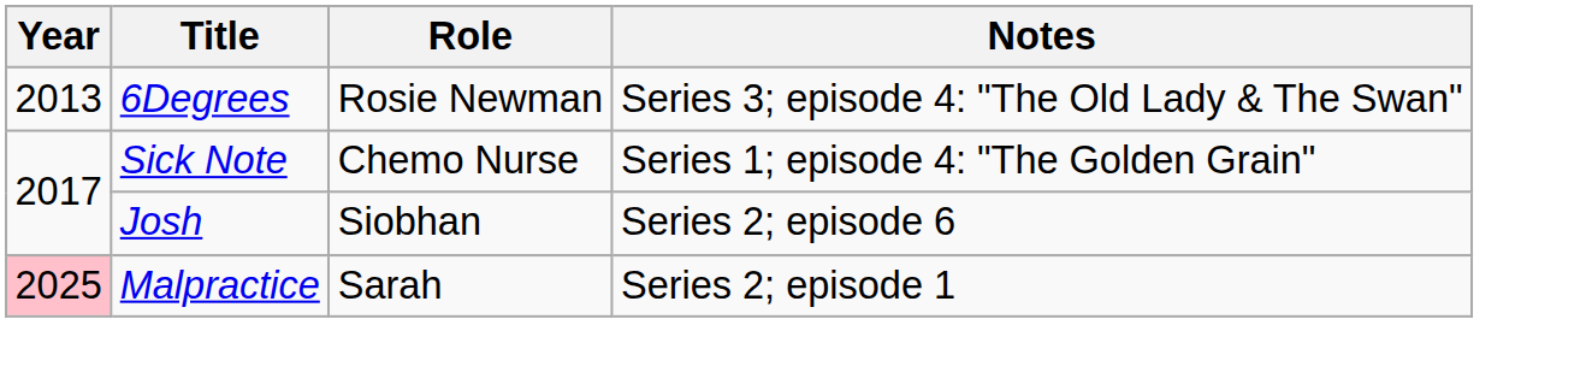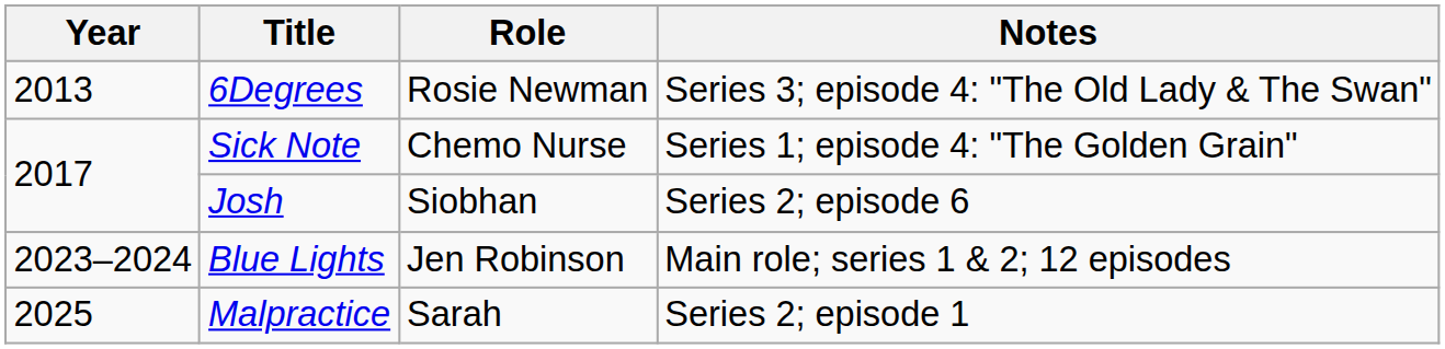 <table class="wikitable sortable">
 <tr>
 <th>Year</th>
 <th>Title</th>
 <th>Role</th>
 <th class="unsortable">Notes</th>
 </tr>
 <tr>
 <td>2013</td>
 <td><em><a href='#'>6Degrees</a></em></td>
 <td>Rosie Newman</td>
 <td>Series 3; episode 4: "The Old Lady & The Swan"</td>
 </tr>
 <tr>
 <td rowspan="2">2017</td>
 <td><em><a href='#'>Sick Note</a></em></td>
 <td>Chemo Nurse</td>
 <td>Series 1; episode 4: "The Golden Grain"</td>
 </tr>
 <tr>
 <td><em><a href='#'>Josh</a></em></td>
 <td>Siobhan</td>
 <td>Series 2; episode 6</td>
 </tr>
 <tr>
-<td style="background: pink;">2025</td>
+<td>2023–2024</td>
+<td><em><a href='#'>Blue Lights</a></em></td>
+<td>Jen Robinson</td>
+<td>Main role; series 1 & 2; 12 episodes</td>
+</tr>
+<tr>
+<td>2025</td>
 <td><em><a href='#'>Malpractice</a></em></td>
 <td>Sarah</td>
 <td>Series 2; episode 1</td>
 </tr>
 </table>
